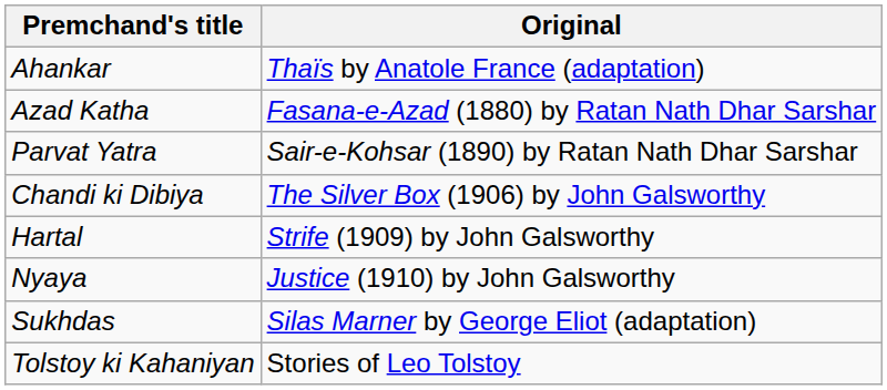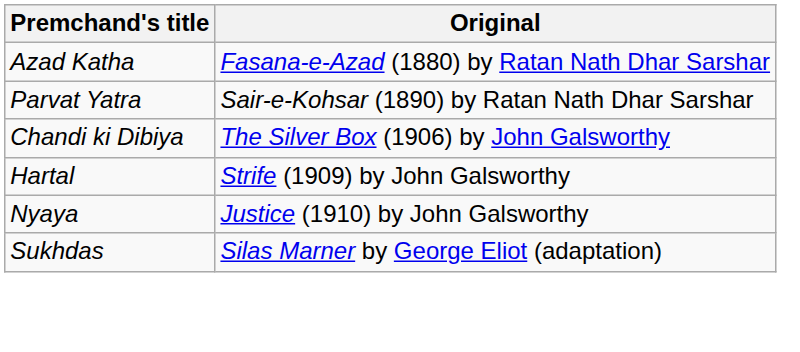 <table class="wikitable">
 <tr>
 <th>Premchand's title</th>
 <th>Original</th>
-</tr>
-<tr>
-<td><em>Ahankar</em></td>
-<td><em><a href='#'>Thaïs</a></em> by <a href='#'>Anatole France</a> (<a href='#'>adaptation</a>)</td>
 </tr>
 <tr>
 <td><em>Azad Katha</em></td>
 <td><em><a href='#'>Fasana-e-Azad</a></em> (1880) by <a href='#'>Ratan Nath Dhar Sarshar</a></td>
 </tr>
 <tr>
 <td><em>Parvat Yatra</em></td>
 <td><em>Sair-e-Kohsar</em> (1890) by Ratan Nath Dhar Sarshar</td>
 </tr>
 <tr>
 <td><em>Chandi ki Dibiya</em></td>
 <td><em><a href='#'>The Silver Box</a></em> (1906) by <a href='#'>John Galsworthy</a></td>
 </tr>
 <tr>
 <td><em>Hartal</em></td>
 <td><em><a href='#'>Strife</a></em> (1909) by John Galsworthy</td>
 </tr>
 <tr>
 <td><em>Nyaya</em></td>
 <td><em><a href='#'>Justice</a></em> (1910) by John Galsworthy</td>
 </tr>
 <tr>
 <td><em>Sukhdas</em></td>
 <td><em><a href='#'>Silas Marner</a></em> by <a href='#'>George Eliot</a> (adaptation)</td>
 </tr>
-<tr>
-<td><em>Tolstoy ki Kahaniyan</em></td>
-<td>Stories of <a href='#'>Leo Tolstoy</a></td>
-</tr>
 </table>
